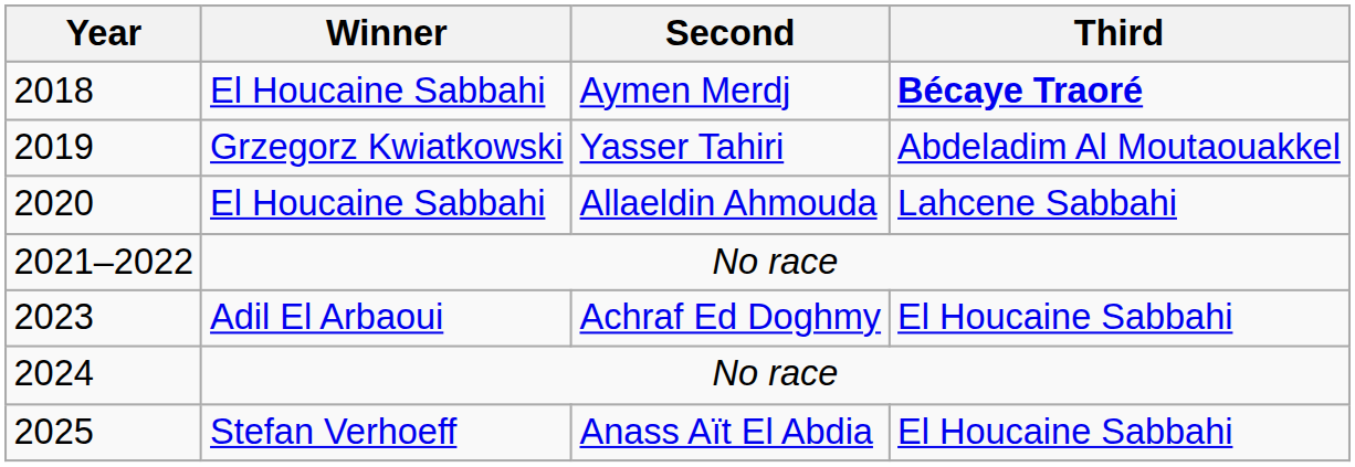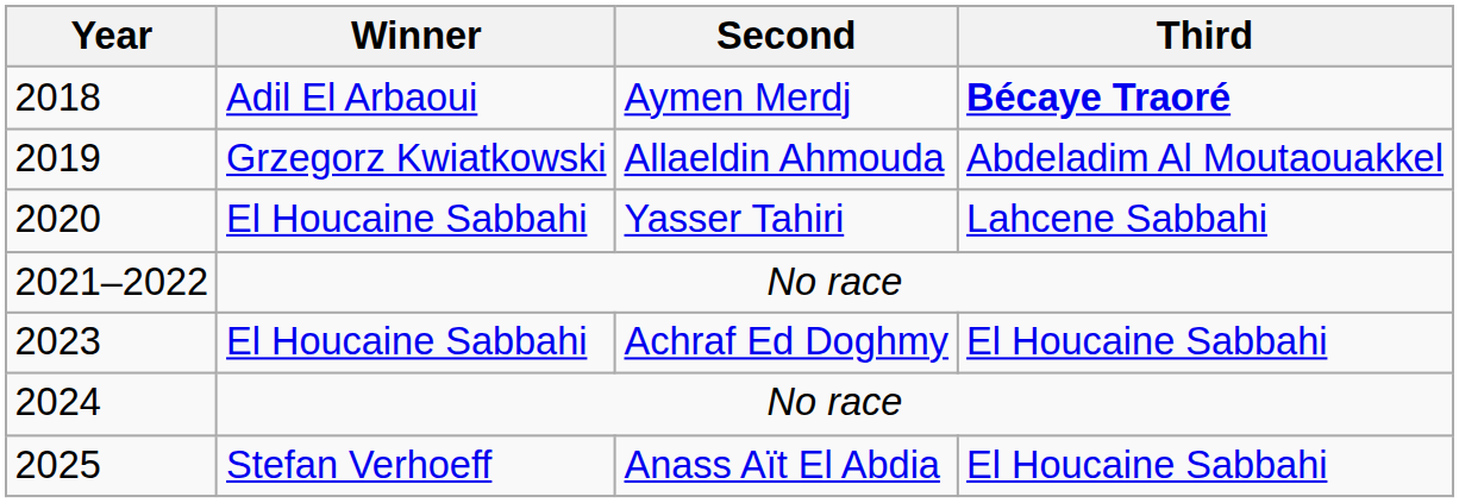 <table class=wikitable>
 <tr>
 <th>Year</th>
 <th>Winner</th>
 <th>Second</th>
 <th>Third</th>
 </tr>
 <tr>
 <td>2018</td>
-<td> <a href='#'>El Houcaine Sabbahi</a></td>
+<td> <a href='#'>Adil El Arbaoui</a></td>
 <td> <a href='#'>Aymen Merdj</a></td>
 <td><strong> <a href='#'>Bécaye Traoré</a></strong></td>
 </tr>
 <tr>
 <td>2019</td>
 <td> <a href='#'>Grzegorz Kwiatkowski</a></td>
-<td> <a href='#'>Yasser Tahiri</a></td>
+<td> <a href='#'>Allaeldin Ahmouda</a></td>
 <td> <a href='#'>Abdeladim Al Moutaouakkel</a></td>
 </tr>
 <tr>
 <td>2020</td>
 <td> <a href='#'>El Houcaine Sabbahi</a></td>
-<td> <a href='#'>Allaeldin Ahmouda</a></td>
+<td> <a href='#'>Yasser Tahiri</a></td>
 <td> <a href='#'>Lahcene Sabbahi</a></td>
 </tr>
 <tr>
 <td>2021–2022</td>
 <td colspan=3 align=center><em>No race</em></td>
 </tr>
 <tr>
 <td>2023</td>
-<td> <a href='#'>Adil El Arbaoui</a></td>
+<td> <a href='#'>El Houcaine Sabbahi</a></td>
 <td> <a href='#'>Achraf Ed Doghmy</a></td>
 <td> <a href='#'>El Houcaine Sabbahi</a></td>
 </tr>
 <tr>
 <td>2024</td>
 <td colspan=3 align=center><em>No race</em></td>
 </tr>
 <tr>
 <td>2025</td>
 <td> <a href='#'>Stefan Verhoeff</a></td>
 <td> <a href='#'>Anass Aït El Abdia</a></td>
 <td> <a href='#'>El Houcaine Sabbahi</a></td>
 </tr>
 </table>
